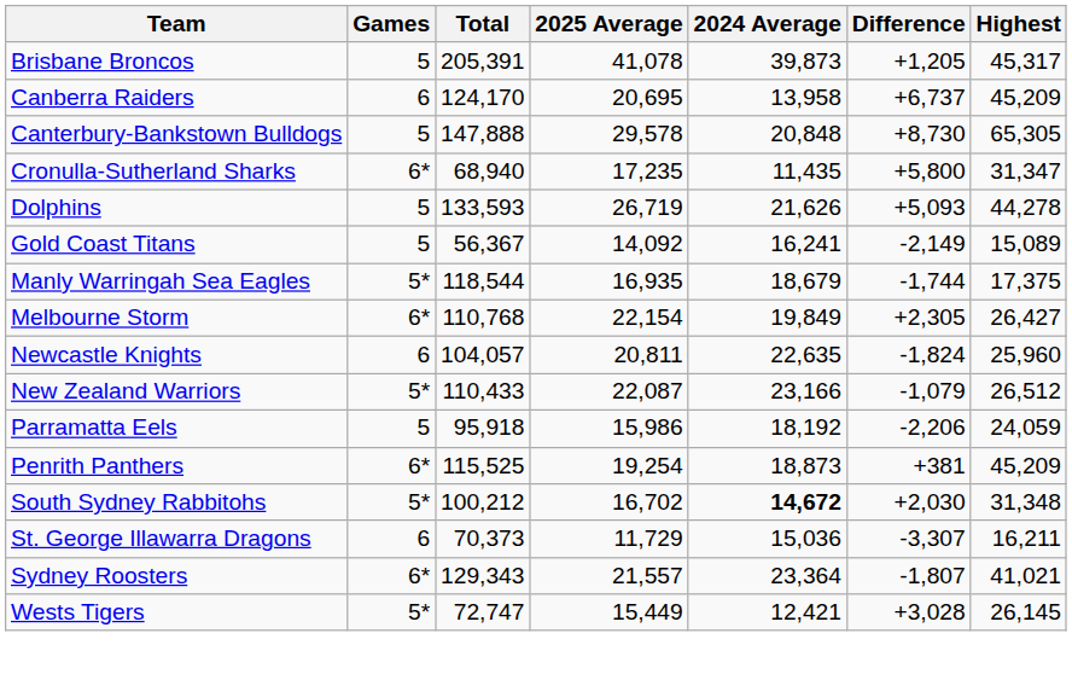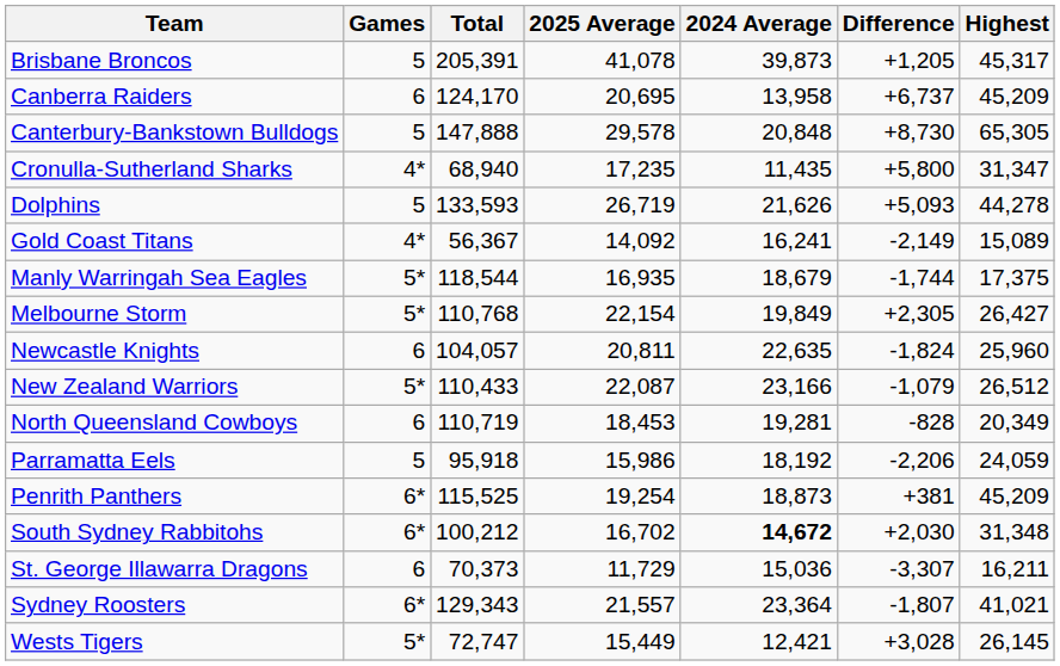 <table class="wikitable sortable">
 <tr>
 <th>Team</th>
 <th>Games</th>
 <th>Total</th>
 <th>2025 Average</th>
 <th>2024 Average</th>
 <th>Difference</th>
 <th>Highest</th>
 </tr>
 <tr>
 <td><a href='#'>Brisbane Broncos</a></td>
 <td style="text-align:right">5</td>
 <td style="text-align:right">205,391</td>
 <td style="text-align:right">41,078</td>
 <td style="text-align:right">39,873</td>
 <td style="text-align:right">+1,205</td>
 <td style="text-align:right">45,317</td>
 </tr>
 <tr>
 <td><a href='#'>Canberra Raiders</a></td>
 <td style="text-align:right">6</td>
 <td style="text-align:right">124,170</td>
 <td style="text-align:right">20,695</td>
 <td style="text-align:right">13,958</td>
 <td style="text-align:right">+6,737</td>
 <td style="text-align:right">45,209</td>
 </tr>
 <tr>
 <td><a href='#'>Canterbury-Bankstown Bulldogs</a></td>
 <td style="text-align:right">5</td>
 <td style="text-align:right">147,888</td>
 <td style="text-align:right">29,578</td>
 <td style="text-align:right">20,848</td>
 <td style="text-align:right">+8,730</td>
 <td style="text-align:right">65,305</td>
 </tr>
 <tr>
 <td><a href='#'>Cronulla-Sutherland Sharks</a></td>
-<td style="text-align:right">6*</td>
+<td style="text-align:right">4*</td>
 <td style="text-align:right">68,940</td>
 <td style="text-align:right">17,235</td>
 <td style="text-align:right">11,435</td>
 <td style="text-align:right">+5,800</td>
 <td style="text-align:right">31,347</td>
 </tr>
 <tr>
 <td><a href='#'>Dolphins</a></td>
 <td style="text-align:right">5</td>
 <td style="text-align:right">133,593</td>
 <td style="text-align:right">26,719</td>
 <td style="text-align:right">21,626</td>
 <td style="text-align:right">+5,093</td>
 <td style="text-align:right">44,278</td>
 </tr>
 <tr>
 <td><a href='#'>Gold Coast Titans</a></td>
-<td style="text-align:right">5</td>
+<td style="text-align:right">4*</td>
 <td style="text-align:right">56,367</td>
 <td style="text-align:right">14,092</td>
 <td style="text-align:right">16,241</td>
 <td style="text-align:right">-2,149</td>
 <td style="text-align:right">15,089</td>
 </tr>
 <tr>
 <td><a href='#'>Manly Warringah Sea Eagles</a></td>
 <td style="text-align:right">5*</td>
 <td style="text-align:right">118,544</td>
 <td style="text-align:right">16,935</td>
 <td style="text-align:right">18,679</td>
 <td style="text-align:right">-1,744</td>
 <td style="text-align:right">17,375</td>
 </tr>
 <tr>
 <td><a href='#'>Melbourne Storm</a></td>
-<td style="text-align:right">6*</td>
+<td style="text-align:right">5*</td>
 <td style="text-align:right">110,768</td>
 <td style="text-align:right">22,154</td>
 <td style="text-align:right">19,849</td>
 <td style="text-align:right">+2,305</td>
 <td style="text-align:right">26,427</td>
 </tr>
 <tr>
 <td><a href='#'>Newcastle Knights</a></td>
 <td style="text-align:right">6</td>
 <td style="text-align:right">104,057</td>
 <td style="text-align:right">20,811</td>
 <td style="text-align:right">22,635</td>
 <td style="text-align:right">-1,824</td>
 <td style="text-align:right">25,960</td>
 </tr>
 <tr>
 <td><a href='#'>New Zealand Warriors</a></td>
 <td style="text-align:right">5*</td>
 <td style="text-align:right">110,433</td>
 <td style="text-align:right">22,087</td>
 <td style="text-align:right">23,166</td>
 <td style="text-align:right">-1,079</td>
 <td style="text-align:right">26,512</td>
 </tr>
 <tr>
+<td><a href='#'>North Queensland Cowboys</a></td>
+<td style="text-align:right">6</td>
+<td style="text-align:right">110,719</td>
+<td style="text-align:right">18,453</td>
+<td style="text-align:right">19,281</td>
+<td style="text-align:right">-828</td>
+<td style="text-align:right">20,349</td>
+</tr>
+<tr>
 <td><a href='#'>Parramatta Eels</a></td>
 <td style="text-align:right">5</td>
 <td style="text-align:right">95,918</td>
 <td style="text-align:right">15,986</td>
 <td style="text-align:right">18,192</td>
 <td style="text-align:right">-2,206</td>
 <td style="text-align:right">24,059</td>
 </tr>
 <tr>
 <td><a href='#'>Penrith Panthers</a></td>
 <td style="text-align:right">6*</td>
 <td style="text-align:right">115,525</td>
 <td style="text-align:right">19,254</td>
 <td style="text-align:right">18,873</td>
 <td style="text-align:right">+381</td>
 <td style="text-align:right">45,209</td>
 </tr>
 <tr>
 <td><a href='#'>South Sydney Rabbitohs</a></td>
-<td style="text-align:right">5*</td>
+<td style="text-align:right">6*</td>
 <td style="text-align:right">100,212</td>
 <td style="text-align:right">16,702</td>
 <td style="text-align:right"><strong>14,672</strong></td>
 <td style="text-align:right">+2,030</td>
 <td style="text-align:right">31,348</td>
 </tr>
 <tr>
 <td><a href='#'>St. George Illawarra Dragons</a></td>
 <td style="text-align:right">6</td>
 <td style="text-align:right">70,373</td>
 <td style="text-align:right">11,729</td>
 <td style="text-align:right">15,036</td>
 <td style="text-align:right">-3,307</td>
 <td style="text-align:right">16,211</td>
 </tr>
 <tr>
 <td><a href='#'>Sydney Roosters</a></td>
 <td style="text-align:right">6*</td>
 <td style="text-align:right">129,343</td>
 <td style="text-align:right">21,557</td>
 <td style="text-align:right">23,364</td>
 <td style="text-align:right">-1,807</td>
 <td style="text-align:right">41,021</td>
 </tr>
 <tr>
 <td><a href='#'>Wests Tigers</a></td>
 <td style="text-align:right">5*</td>
 <td style="text-align:right">72,747</td>
 <td style="text-align:right">15,449</td>
 <td style="text-align:right">12,421</td>
 <td style="text-align:right">+3,028</td>
 <td style="text-align:right">26,145</td>
 </tr>
 </table>
